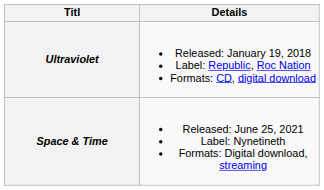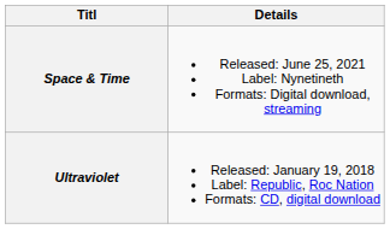 <table class="wikitable plainrowheaders" style="text-align:center;" border="1">
 <tr>
 <th scope="col" style="width:12em;">Titl</th>
 <th scope="col" style="width:16em;">Details</th>
 </tr>
 <tr>
+<th scope="row"><em>Space & Time</em></th>
+<td><br><ul><li>Released: June 25, 2021</li><li>Label: Nynetineth</li><li>Formats: Digital download, <a href='#'>streaming</a></li></ul></td>
+</tr>
+<tr>
 <th scope="row"><em>Ultraviolet</em></th>
 <td><br><ul><li>Released: January 19, 2018</li><li>Label: <a href='#'>Republic</a>, <a href='#'>Roc Nation</a></li><li>Formats: <a href='#'>CD</a>, <a href='#'>digital download</a></li></ul></td>
 </tr>
-<tr>
-<th scope="row"><em>Space & Time</em></th>
-<td><br><ul><li>Released: June 25, 2021</li><li>Label: Nynetineth</li><li>Formats: Digital download, <a href='#'>streaming</a></li></ul></td>
-</tr>
 </table>
